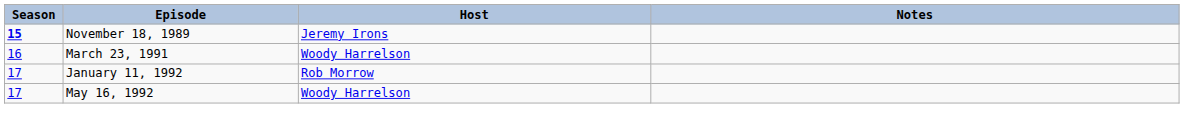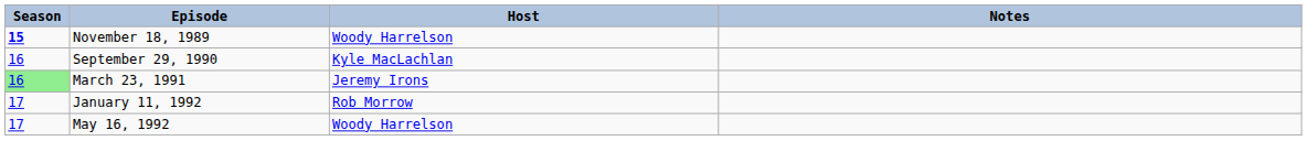 <table class="wikitable" style="width:100%;">
 <tr>
 <th style="background:#B0C4DE;" width="5%">Season</th>
 <th style="background:#B0C4DE;" width="20%">Episode</th>
 <th style="background:#B0C4DE;" width="30%">Host</th>
 <th style="background:#B0C4DE;" width="45%">Notes</th>
 </tr>
 <tr>
 <td><strong><a href='#'>15</a></strong></td>
 <td>November 18, 1989</td>
-<td><a href='#'>Jeremy Irons</a></td>
+<td><a href='#'>Woody Harrelson</a></td>
 <td></td>
 </tr>
 <tr>
 <td><a href='#'>16</a></td>
+<td>September 29, 1990</td>
+<td><a href='#'>Kyle MacLachlan</a></td>
+<td></td>
+</tr>
+<tr>
+<td style="background: lightgreen;"><a href='#'>16</a></td>
 <td>March 23, 1991</td>
-<td><a href='#'>Woody Harrelson</a></td>
+<td><a href='#'>Jeremy Irons</a></td>
 <td></td>
 </tr>
 <tr>
 <td><a href='#'>17</a></td>
 <td>January 11, 1992</td>
 <td><a href='#'>Rob Morrow</a></td>
 <td></td>
 </tr>
 <tr>
 <td><a href='#'>17</a></td>
 <td>May 16, 1992</td>
 <td><a href='#'>Woody Harrelson</a></td>
 <td></td>
 </tr>
 </table>
